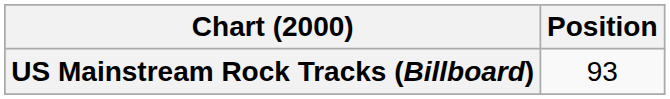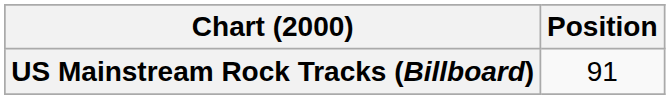 <table class="wikitable plainrowheaders" style="text-align:center">
 <tr>
 <th>Chart (2000)</th>
 <th>Position</th>
 </tr>
 <tr>
 <th scope="row">US Mainstream Rock Tracks (<em>Billboard</em>)</th>
-<td>93</td>
+<td>91</td>
 </tr>
 </table>
